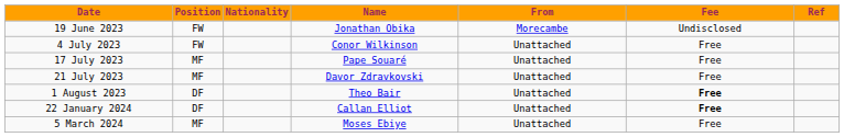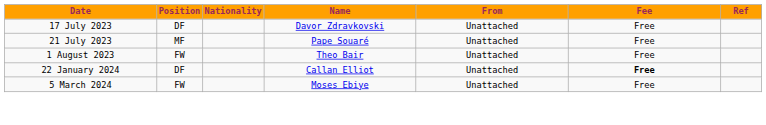 <table class="wikitable"  style="text-align:center; font-size:90%; ">
 <tr>
 <th style="background:#ffa000; color:#98285c; width:200px;">Date</th>
 <th style="background:#ffa000; color:#98285c; width:50px;">Position</th>
 <th style="background:#ffa000; color:#98285c; width:50px;">Nationality</th>
 <th style="background:#ffa000; color:#98285c; width:200px;">Name</th>
 <th style="background:#ffa000; color:#98285c; width:200px;">From</th>
 <th style="background:#ffa000; color:#98285c; width:200px;">Fee</th>
 <th style="background:#ffa000; color:#98285c; width:50px;">Ref</th>
 </tr>
 <tr>
-<td>19 June 2023</td>
-<td>FW</td>
+<td>17 July 2023</td>
+<td>DF</td>
 <td></td>
-<td><a href='#'>Jonathan Obika</a></td>
-<td><a href='#'>Morecambe</a></td>
-<td>Undisclosed</td>
-<td></td>
-</tr>
-<tr>
-<td>4 July 2023</td>
-<td>FW</td>
-<td></td>
-<td><a href='#'>Conor Wilkinson</a></td>
+<td><a href='#'>Davor Zdravkovski</a></td>
 <td>Unattached</td>
 <td>Free</td>
 <td></td>
 </tr>
 <tr>
-<td>17 July 2023</td>
+<td>21 July 2023</td>
 <td>MF</td>
 <td></td>
 <td><a href='#'>Pape Souaré</a></td>
 <td>Unattached</td>
 <td>Free</td>
 <td></td>
 </tr>
 <tr>
-<td>21 July 2023</td>
-<td>MF</td>
-<td></td>
-<td><a href='#'>Davor Zdravkovski</a></td>
-<td>Unattached</td>
-<td>Free</td>
-<td></td>
-</tr>
-<tr>
 <td>1 August 2023</td>
-<td>DF</td>
+<td>FW</td>
 <td></td>
 <td><a href='#'>Theo Bair</a></td>
 <td>Unattached</td>
-<td><strong>Free</strong></td>
+<td>Free</td>
 <td></td>
 </tr>
 <tr>
 <td>22 January 2024</td>
 <td>DF</td>
 <td></td>
 <td><a href='#'>Callan Elliot</a></td>
 <td>Unattached</td>
 <td><strong>Free</strong></td>
 <td></td>
 </tr>
 <tr>
 <td>5 March 2024</td>
-<td>MF</td>
+<td>FW</td>
 <td></td>
 <td><a href='#'>Moses Ebiye</a></td>
 <td>Unattached</td>
 <td>Free</td>
 <td></td>
 </tr>
 </table>
